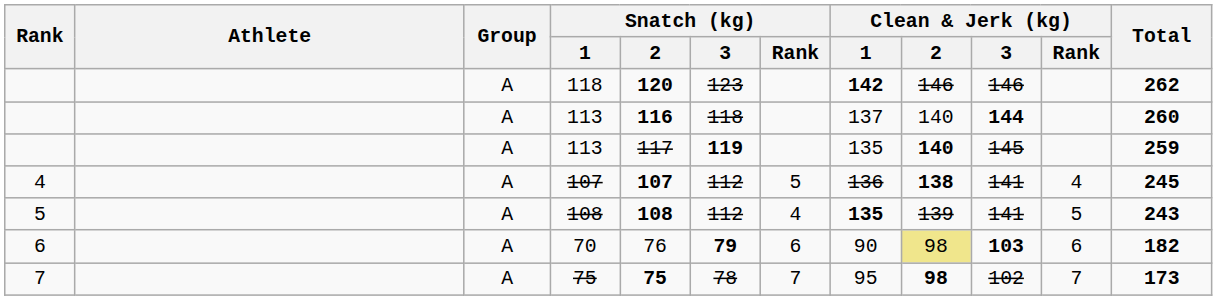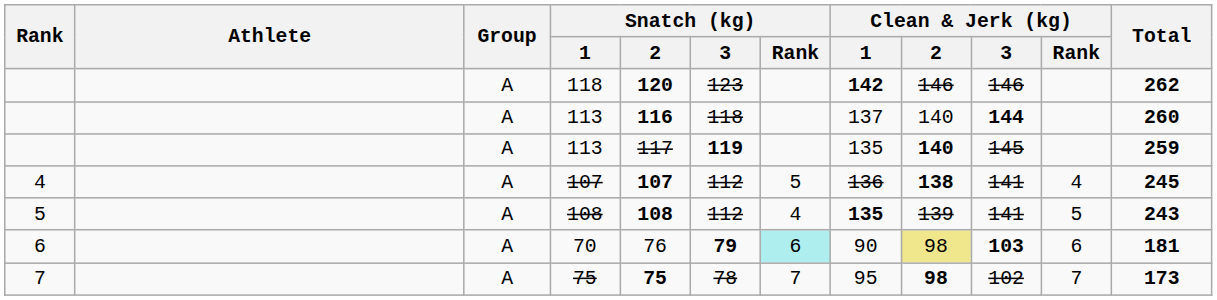 <table class = "wikitable" style="text-align:center;">
 <tr>
 <th rowspan=2 width=40>Rank</th>
 <th rowspan=2 width=250>Athlete</th>
 <th rowspan=2 width=50>Group</th>
 <th colspan=4>Snatch (kg)</th>
 <th colspan=4>Clean & Jerk (kg)</th>
 <th rowspan=2 width=60>Total</th>
 </tr>
 <tr>
 <th width=40>1</th>
 <th width=40>2</th>
 <th width=40>3</th>
 <th width=40>Rank</th>
 <th width=40>1</th>
 <th width=40>2</th>
 <th width=40>3</th>
 <th width=40>Rank</th>
 </tr>
 <tr>
 <td></td>
 <td align=left></td>
 <td>A</td>
 <td>118</td>
 <td><strong>120</strong></td>
 <td><s>123</s></td>
 <td></td>
 <td><strong>142</strong></td>
 <td><s>146</s></td>
 <td><s>146</s></td>
 <td></td>
 <td><strong>262</strong></td>
 </tr>
 <tr>
 <td></td>
 <td align=left></td>
 <td>A</td>
 <td>113</td>
 <td><strong>116</strong></td>
 <td><s>118</s></td>
 <td></td>
 <td>137</td>
 <td>140</td>
 <td><strong>144</strong></td>
 <td></td>
 <td><strong>260</strong></td>
 </tr>
 <tr>
 <td></td>
 <td align=left></td>
 <td>A</td>
 <td>113</td>
 <td><s>117</s></td>
 <td><strong>119</strong></td>
 <td></td>
 <td>135</td>
 <td><strong>140</strong></td>
 <td><s>145</s></td>
 <td></td>
 <td><strong>259</strong></td>
 </tr>
 <tr>
 <td>4</td>
 <td align=left></td>
 <td>A</td>
 <td><s>107</s></td>
 <td><strong>107</strong></td>
 <td><s>112</s></td>
 <td>5</td>
 <td><s>136</s></td>
 <td><strong>138</strong></td>
 <td><s>141</s></td>
 <td>4</td>
 <td><strong>245</strong></td>
 </tr>
 <tr>
 <td>5</td>
 <td align=left></td>
 <td>A</td>
 <td><s>108</s></td>
 <td><strong>108</strong></td>
 <td><s>112</s></td>
 <td>4</td>
 <td><strong>135</strong></td>
 <td><s>139</s></td>
 <td><s>141</s></td>
 <td>5</td>
 <td><strong>243</strong></td>
 </tr>
 <tr>
 <td>6</td>
 <td align=left></td>
 <td>A</td>
 <td>70</td>
 <td>76</td>
 <td><strong>79</strong></td>
-<td>6</td>
+<td style="background: paleturquoise;">6</td>
 <td>90</td>
 <td style="background: khaki;">98</td>
 <td><strong>103</strong></td>
 <td>6</td>
-<td><strong>182</strong></td>
+<td><strong>181</strong></td>
 </tr>
 <tr>
 <td>7</td>
 <td align=left></td>
 <td>A</td>
 <td><s>75</s></td>
 <td><strong>75</strong></td>
 <td><s>78</s></td>
 <td>7</td>
 <td>95</td>
 <td><strong>98</strong></td>
 <td><s>102</s></td>
 <td>7</td>
 <td><strong>173</strong></td>
 </tr>
 </table>
